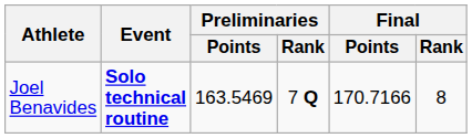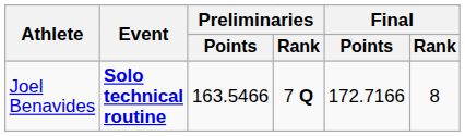 <table class="wikitable" style="text-align:center; font-size:90%; width:50%;">
 <tr>
 <th rowspan="2">Athlete</th>
 <th rowspan="2">Event</th>
 <th colspan="2">Preliminaries</th>
 <th colspan="2">Final</th>
 </tr>
 <tr style="font-size:95%">
 <th>Points</th>
 <th>Rank</th>
 <th>Points</th>
 <th>Rank</th>
 </tr>
 <tr>
 <td align=left><a href='#'>Joel Benavides</a></td>
 <td align=left><strong><a href='#'>Solo technical routine</a></strong></td>
-<td>163.5469</td>
+<td>163.5466</td>
 <td>7 <strong>Q</strong></td>
-<td>170.7166</td>
+<td>172.7166</td>
 <td>8</td>
 </tr>
 </table>
